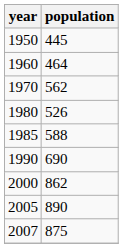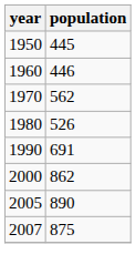 <table class="wikitable">
 <tr>
 <th>year</th>
 <th>population</th>
 </tr>
 <tr>
 <td>1950</td>
 <td>445</td>
 </tr>
 <tr>
 <td>1960</td>
-<td>464</td>
+<td>446</td>
 </tr>
 <tr>
 <td>1970</td>
 <td>562</td>
 </tr>
 <tr>
 <td>1980</td>
 <td>526</td>
 </tr>
 <tr>
-<td>1985</td>
-<td>588</td>
-</tr>
-<tr>
 <td>1990</td>
-<td>690</td>
+<td>691</td>
 </tr>
 <tr>
 <td>2000</td>
 <td>862</td>
 </tr>
 <tr>
 <td>2005</td>
 <td>890</td>
 </tr>
 <tr>
 <td>2007</td>
 <td>875</td>
 </tr>
 <tr>
 </tr>
 </table>
